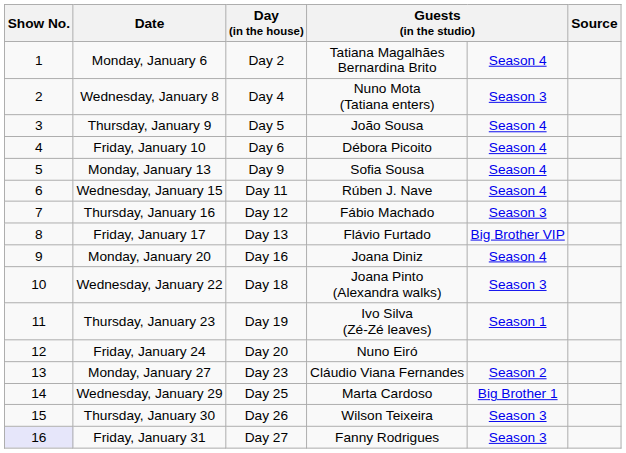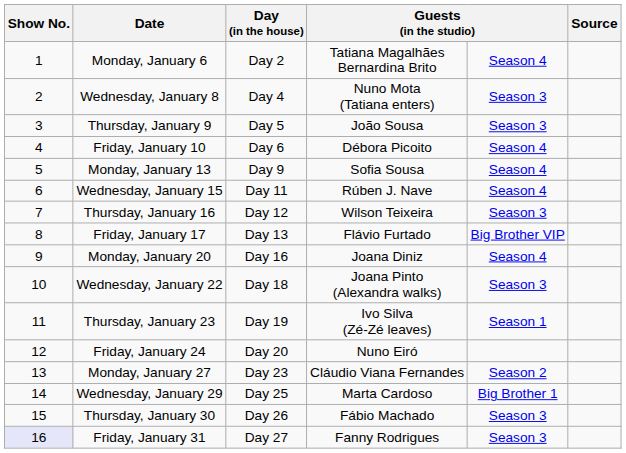 <table class="wikitable sortable centre" style="text-align:center;font-size:90%;">
 <tr>
 <th>Show No.</th>
 <th>Date</th>
 <th>Day<br><small>(in the house)</small></th>
 <th colspan="2">Guests<br><small>(in the studio)</small></th>
 <th>Source</th>
 </tr>
 <tr>
 <td>1</td>
 <td>Monday, January 6</td>
 <td>Day 2</td>
 <td>Tatiana Magalhães<br>Bernardina Brito</td>
 <td><a href='#'>Season 4</a></td>
 <td></td>
 </tr>
 <tr>
 <td>2</td>
 <td>Wednesday, January 8</td>
 <td>Day 4</td>
 <td>Nuno Mota<br>(Tatiana enters)</td>
 <td><a href='#'>Season 3</a></td>
 <td></td>
 </tr>
 <tr>
 <td>3</td>
 <td>Thursday, January 9</td>
 <td>Day 5</td>
 <td>João Sousa</td>
-<td><a href='#'>Season 4</a></td>
+<td><a href='#'>Season 3</a></td>
 <td></td>
 </tr>
 <tr>
 <td>4</td>
 <td>Friday, January 10</td>
 <td>Day 6</td>
 <td>Débora Picoito</td>
 <td><a href='#'>Season 4</a></td>
 <td></td>
 </tr>
 <tr>
 <td>5</td>
 <td>Monday, January 13</td>
 <td>Day 9</td>
 <td>Sofia Sousa</td>
 <td><a href='#'>Season 4</a></td>
 <td></td>
 </tr>
 <tr>
 <td>6</td>
 <td>Wednesday, January 15</td>
 <td>Day 11</td>
 <td>Rúben J. Nave</td>
 <td><a href='#'>Season 4</a></td>
 <td></td>
 </tr>
 <tr>
 <td>7</td>
 <td>Thursday, January 16</td>
 <td>Day 12</td>
-<td>Fábio Machado</td>
+<td>Wilson Teixeira</td>
 <td><a href='#'>Season 3</a></td>
 <td></td>
 </tr>
 <tr>
 <td>8</td>
 <td>Friday, January 17</td>
 <td>Day 13</td>
 <td>Flávio Furtado</td>
 <td><a href='#'>Big Brother VIP</a></td>
 <td></td>
 </tr>
 <tr>
 <td>9</td>
 <td>Monday, January 20</td>
 <td>Day 16</td>
 <td>Joana Diniz</td>
 <td><a href='#'>Season 4</a></td>
 <td></td>
 </tr>
 <tr>
 <td>10</td>
 <td>Wednesday, January 22</td>
 <td>Day 18</td>
 <td>Joana Pinto<br>(Alexandra walks)</td>
 <td><a href='#'>Season 3</a></td>
 <td></td>
 </tr>
 <tr>
 <td>11</td>
 <td>Thursday, January 23</td>
 <td>Day 19</td>
 <td>Ivo Silva<br>(Zé-Zé leaves)</td>
 <td><a href='#'>Season 1</a></td>
 <td></td>
 </tr>
 <tr>
 <td>12</td>
 <td>Friday, January 24</td>
 <td>Day 20</td>
 <td>Nuno Eiró</td>
 <td></td>
 <td></td>
 </tr>
 <tr>
 <td>13</td>
 <td>Monday, January 27</td>
 <td>Day 23</td>
 <td>Cláudio Viana Fernandes</td>
 <td><a href='#'>Season 2</a></td>
 <td></td>
 </tr>
 <tr>
 <td>14</td>
 <td>Wednesday, January 29</td>
 <td>Day 25</td>
 <td>Marta Cardoso</td>
 <td><a href='#'>Big Brother 1</a></td>
 <td></td>
 </tr>
 <tr>
 <td>15</td>
 <td>Thursday, January 30</td>
 <td>Day 26</td>
-<td>Wilson Teixeira</td>
+<td>Fábio Machado</td>
 <td><a href='#'>Season 3</a></td>
 <td></td>
 </tr>
 <tr>
 <td style="background: lavender;">16</td>
 <td>Friday, January 31</td>
 <td>Day 27</td>
 <td>Fanny Rodrigues</td>
 <td><a href='#'>Season 3</a></td>
 <td></td>
 </tr>
 </table>
